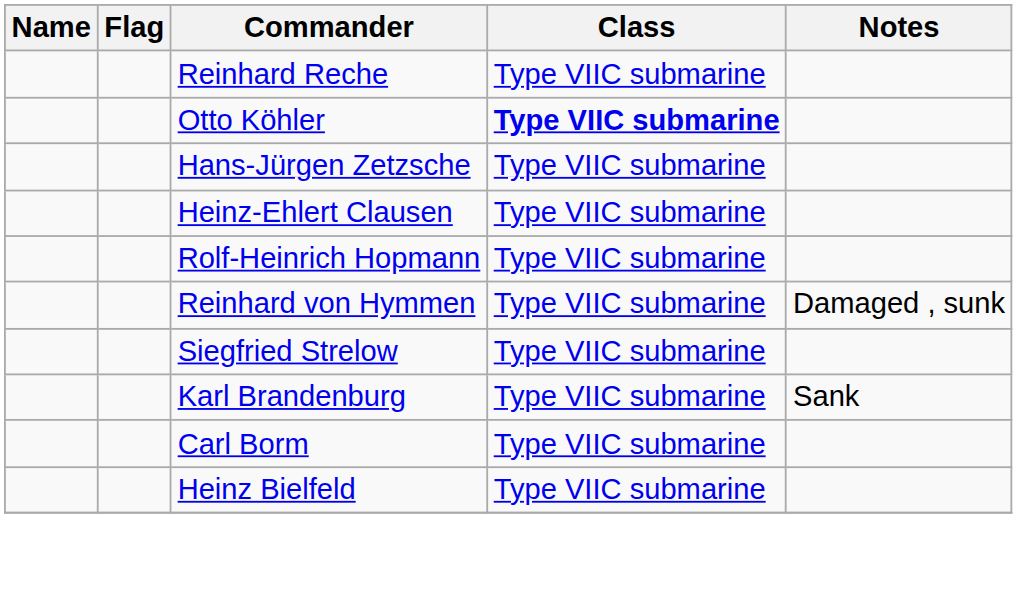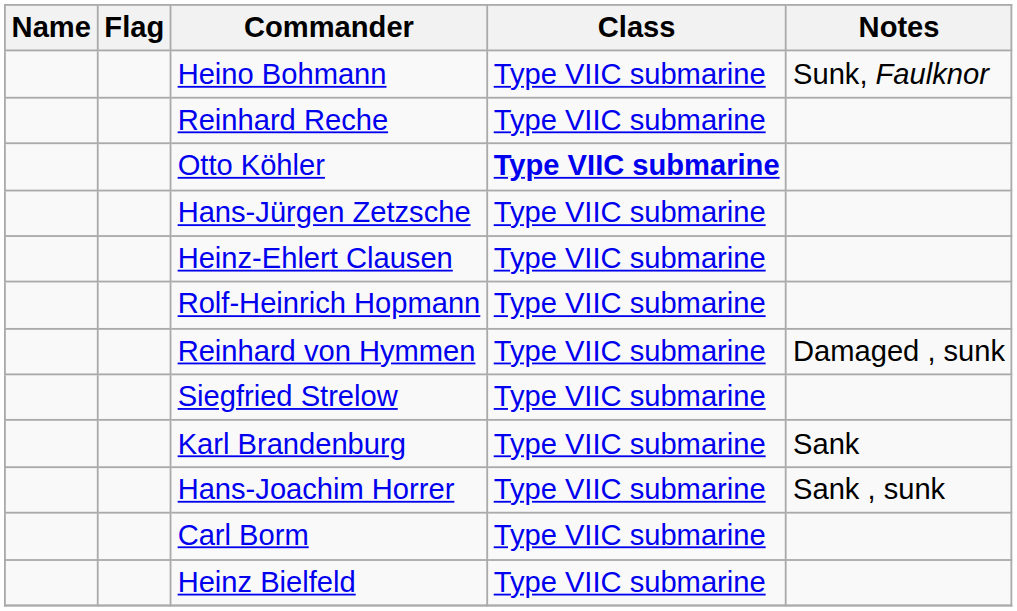 <table class="wikitable sortable">
 <tr>
 <th>Name</th>
 <th>Flag</th>
 <th>Commander</th>
 <th>Class</th>
 <th>Notes</th>
+</tr>
+<tr>
+<td></td>
+<td></td>
+<td><a href='#'>Heino Bohmann</a></td>
+<td><a href='#'>Type VIIC submarine</a></td>
+<td>Sunk, <em>Faulknor</em></td>
 </tr>
 <tr>
 <td></td>
 <td></td>
 <td><a href='#'>Reinhard Reche</a></td>
 <td><a href='#'>Type VIIC submarine</a></td>
 <td></td>
 </tr>
 <tr>
 <td></td>
 <td></td>
 <td><a href='#'>Otto Köhler</a></td>
 <td><strong><a href='#'>Type VIIC submarine</a></strong></td>
 <td></td>
 </tr>
 <tr>
 <td></td>
 <td></td>
 <td><a href='#'>Hans-Jürgen Zetzsche</a></td>
 <td><a href='#'>Type VIIC submarine</a></td>
 <td></td>
 </tr>
 <tr>
 <td></td>
 <td></td>
 <td><a href='#'>Heinz-Ehlert Clausen</a></td>
 <td><a href='#'>Type VIIC submarine</a></td>
 <td></td>
 </tr>
 <tr>
 <td></td>
 <td></td>
 <td><a href='#'>Rolf-Heinrich Hopmann</a></td>
 <td><a href='#'>Type VIIC submarine</a></td>
 <td></td>
 </tr>
 <tr>
 <td></td>
 <td></td>
 <td><a href='#'>Reinhard von Hymmen</a></td>
 <td><a href='#'>Type VIIC submarine</a></td>
 <td>Damaged , sunk </td>
 </tr>
 <tr>
 <td></td>
 <td></td>
 <td><a href='#'>Siegfried Strelow</a></td>
 <td><a href='#'>Type VIIC submarine</a></td>
 <td></td>
 </tr>
 <tr>
 <td></td>
 <td></td>
 <td><a href='#'>Karl Brandenburg</a></td>
 <td><a href='#'>Type VIIC submarine</a></td>
 <td>Sank </td>
 </tr>
 <tr>
 <td></td>
 <td></td>
+<td><a href='#'>Hans-Joachim Horrer</a></td>
+<td><a href='#'>Type VIIC submarine</a></td>
+<td>Sank , sunk </td>
+</tr>
+<tr>
+<td></td>
+<td></td>
 <td><a href='#'>Carl Borm</a></td>
 <td><a href='#'>Type VIIC submarine</a></td>
 <td></td>
 </tr>
 <tr>
 <td></td>
 <td></td>
 <td><a href='#'>Heinz Bielfeld</a></td>
 <td><a href='#'>Type VIIC submarine</a></td>
 <td></td>
 </tr>
 <tr>
 </tr>
 </table>
